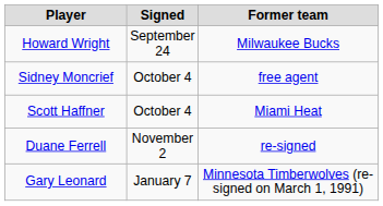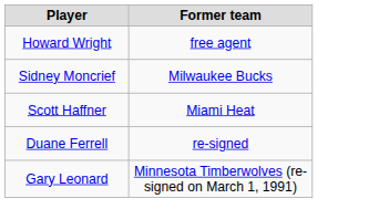 <table class="wikitable" style="text-align: center">
 <tr align="center" bgcolor="#dddddd">
 <td style="width:140px"><strong>Player</strong></td>
-<td style="width:70px"><strong>Signed</strong></td>
 <td style="width:210px"><strong>Former team</strong></td>
 </tr>
 <tr style="height:40px">
 <td><a href='#'>Howard Wright</a></td>
-<td>September 24</td>
+<td><a href='#'>free agent</a></td>
+</tr>
+<tr style="height:40px">
+<td><a href='#'>Sidney Moncrief</a></td>
 <td><a href='#'>Milwaukee Bucks</a></td>
 </tr>
 <tr style="height:40px">
-<td><a href='#'>Sidney Moncrief</a></td>
-<td>October 4</td>
-<td><a href='#'>free agent</a></td>
-</tr>
-<tr style="height:40px">
 <td><a href='#'>Scott Haffner</a></td>
-<td>October 4</td>
 <td><a href='#'>Miami Heat</a></td>
 </tr>
 <tr style="height:40px">
 <td><a href='#'>Duane Ferrell</a></td>
-<td>November 2</td>
 <td><a href='#'>re-signed</a></td>
 </tr>
 <tr style="height:40px">
 <td><a href='#'>Gary Leonard</a></td>
-<td>January 7</td>
 <td><a href='#'>Minnesota Timberwolves</a> (re-signed on March 1, 1991)</td>
 </tr>
 </table>
